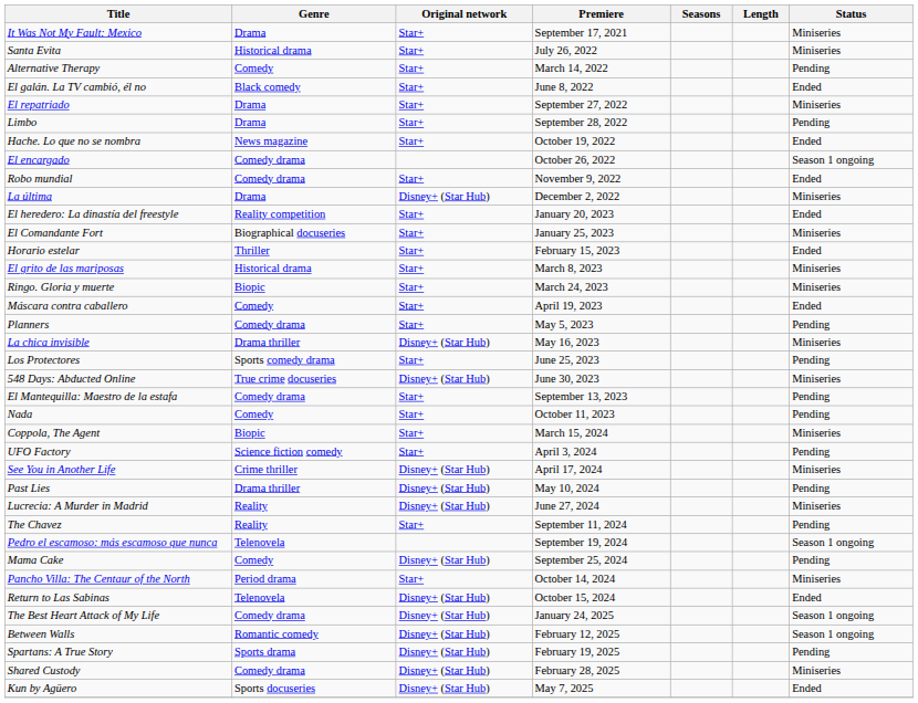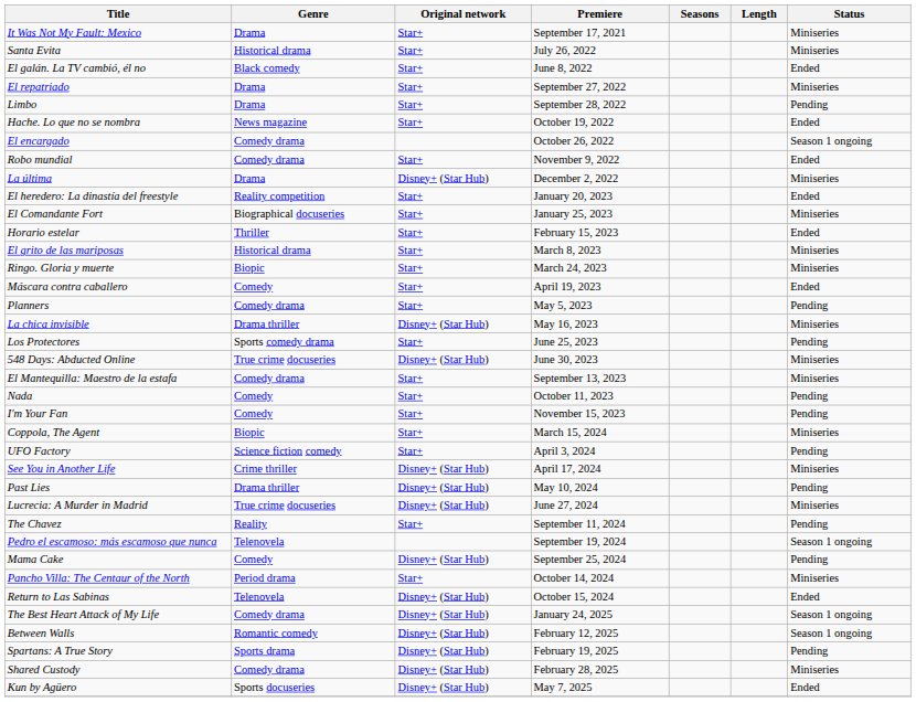 <table class="wikitable sortable" style="width:100%;">
 <tr>
 <th scope="col" style="width:25%;">Title</th>
 <th>Genre</th>
 <th>Original network</th>
 <th>Premiere</th>
 <th>Seasons</th>
 <th>Length</th>
 <th>Status</th>
 </tr>
 <tr>
 <td><em><a href='#'>It Was Not My Fault: Mexico</a></em></td>
 <td><a href='#'>Drama</a></td>
 <td><a href='#'>Star+</a></td>
 <td>September 17, 2021</td>
 <td></td>
 <td></td>
 <td>Miniseries</td>
 </tr>
 <tr>
 <td><em>Santa Evita</em></td>
 <td><a href='#'>Historical drama</a></td>
 <td><a href='#'>Star+</a></td>
 <td>July 26, 2022</td>
 <td></td>
 <td></td>
 <td>Miniseries</td>
-</tr>
-<tr>
-<td><em>Alternative Therapy</em></td>
-<td><a href='#'>Comedy</a></td>
-<td><a href='#'>Star+</a></td>
-<td>March 14, 2022</td>
-<td></td>
-<td></td>
-<td>Pending</td>
 </tr>
 <tr>
 <td><em>El galán. La TV cambió, él no</em></td>
 <td><a href='#'>Black comedy</a></td>
 <td><a href='#'>Star+</a></td>
 <td>June 8, 2022</td>
 <td></td>
 <td></td>
 <td>Ended</td>
 </tr>
 <tr>
 <td><em><a href='#'>El repatriado</a></em></td>
 <td><a href='#'>Drama</a></td>
 <td><a href='#'>Star+</a></td>
 <td>September 27, 2022</td>
 <td></td>
 <td></td>
 <td>Miniseries</td>
 </tr>
 <tr>
 <td><em>Limbo</em></td>
 <td><a href='#'>Drama</a></td>
 <td><a href='#'>Star+</a></td>
 <td>September 28, 2022</td>
 <td></td>
 <td></td>
 <td>Pending</td>
 </tr>
 <tr>
 <td><em>Hache. Lo que no se nombra</em></td>
 <td><a href='#'>News magazine</a></td>
 <td><a href='#'>Star+</a></td>
 <td>October 19, 2022</td>
 <td></td>
 <td></td>
 <td>Ended</td>
 </tr>
 <tr>
 <td><em><a href='#'>El encargado</a></em></td>
 <td><a href='#'>Comedy drama</a></td>
 <td></td>
 <td>October 26, 2022</td>
 <td></td>
 <td></td>
 <td>Season 1 ongoing</td>
 </tr>
 <tr>
 <td><em>Robo mundial</em></td>
 <td><a href='#'>Comedy drama</a></td>
 <td><a href='#'>Star+</a></td>
 <td>November 9, 2022</td>
 <td></td>
 <td></td>
 <td>Ended</td>
 </tr>
 <tr>
 <td><em><a href='#'>La última</a></em></td>
 <td><a href='#'>Drama</a></td>
 <td><a href='#'>Disney+</a> (<a href='#'>Star Hub</a>)</td>
 <td>December 2, 2022</td>
 <td></td>
 <td></td>
 <td>Miniseries</td>
 </tr>
 <tr>
 <td><em>El heredero: La dinastía del freestyle</em></td>
 <td><a href='#'>Reality competition</a></td>
 <td><a href='#'>Star+</a></td>
 <td>January 20, 2023</td>
 <td></td>
 <td></td>
 <td>Ended</td>
 </tr>
 <tr>
 <td><em>El Comandante Fort</em></td>
 <td>Biographical <a href='#'>docuseries</a></td>
 <td><a href='#'>Star+</a></td>
 <td>January 25, 2023</td>
 <td></td>
 <td></td>
 <td>Miniseries</td>
 </tr>
 <tr>
 <td><em>Horario estelar</em></td>
 <td><a href='#'>Thriller</a></td>
 <td><a href='#'>Star+</a></td>
 <td>February 15, 2023</td>
 <td></td>
 <td></td>
 <td>Ended</td>
 </tr>
 <tr>
 <td><em><a href='#'>El grito de las mariposas</a></em></td>
 <td><a href='#'>Historical drama</a></td>
 <td><a href='#'>Star+</a></td>
 <td>March 8, 2023</td>
 <td></td>
 <td></td>
 <td>Miniseries</td>
 </tr>
 <tr>
 <td><em>Ringo. Gloria y muerte</em></td>
 <td><a href='#'>Biopic</a></td>
 <td><a href='#'>Star+</a></td>
 <td>March 24, 2023</td>
 <td></td>
 <td></td>
 <td>Miniseries</td>
 </tr>
 <tr>
 <td><em>Máscara contra caballero</em></td>
 <td><a href='#'>Comedy</a></td>
 <td><a href='#'>Star+</a></td>
 <td>April 19, 2023</td>
 <td></td>
 <td></td>
 <td>Ended</td>
 </tr>
 <tr>
 <td><em>Planners</em></td>
 <td><a href='#'>Comedy drama</a></td>
 <td><a href='#'>Star+</a></td>
 <td>May 5, 2023</td>
 <td></td>
 <td></td>
 <td>Pending</td>
 </tr>
 <tr>
 <td><em><a href='#'>La chica invisible</a></em></td>
 <td><a href='#'>Drama thriller</a></td>
 <td><a href='#'>Disney+</a> (<a href='#'>Star Hub</a>)</td>
 <td>May 16, 2023</td>
 <td></td>
 <td></td>
 <td>Miniseries</td>
 </tr>
 <tr>
 <td><em>Los Protectores</em></td>
 <td>Sports <a href='#'>comedy drama</a></td>
 <td><a href='#'>Star+</a></td>
 <td>June 25, 2023</td>
 <td></td>
 <td></td>
 <td>Pending</td>
 </tr>
 <tr>
 <td><em>548 Days: Abducted Online</em></td>
 <td><a href='#'>True crime</a> <a href='#'>docuseries</a></td>
 <td><a href='#'>Disney+</a> (<a href='#'>Star Hub</a>)</td>
 <td>June 30, 2023</td>
 <td></td>
 <td></td>
 <td>Miniseries</td>
 </tr>
 <tr>
 <td><em>El Mantequilla: Maestro de la estafa</em></td>
 <td><a href='#'>Comedy drama</a></td>
 <td><a href='#'>Star+</a></td>
 <td>September 13, 2023</td>
 <td></td>
 <td></td>
-<td>Pending</td>
+<td>Miniseries</td>
 </tr>
 <tr>
 <td><em>Nada</em></td>
 <td><a href='#'>Comedy</a></td>
 <td><a href='#'>Star+</a></td>
 <td>October 11, 2023</td>
+<td></td>
+<td></td>
+<td>Pending</td>
+</tr>
+<tr>
+<td><em>I'm Your Fan</em></td>
+<td><a href='#'>Comedy</a></td>
+<td><a href='#'>Star+</a></td>
+<td>November 15, 2023</td>
 <td></td>
 <td></td>
 <td>Pending</td>
 </tr>
 <tr>
 <td><em>Coppola, The Agent</em></td>
 <td><a href='#'>Biopic</a></td>
 <td><a href='#'>Star+</a></td>
 <td>March 15, 2024</td>
 <td></td>
 <td></td>
 <td>Miniseries</td>
 </tr>
 <tr>
 <td><em>UFO Factory</em></td>
 <td><a href='#'>Science fiction</a> <a href='#'>comedy</a></td>
 <td><a href='#'>Star+</a></td>
 <td>April 3, 2024</td>
 <td></td>
 <td></td>
 <td>Pending</td>
 </tr>
 <tr>
 <td><em><a href='#'>See You in Another Life</a></em></td>
 <td><a href='#'>Crime thriller</a></td>
 <td><a href='#'>Disney+</a> (<a href='#'>Star Hub</a>)</td>
 <td>April 17, 2024</td>
 <td></td>
 <td></td>
 <td>Miniseries</td>
 </tr>
 <tr>
 <td><em>Past Lies</em></td>
 <td><a href='#'>Drama thriller</a></td>
 <td><a href='#'>Disney+</a> (<a href='#'>Star Hub</a>)</td>
 <td>May 10, 2024</td>
 <td></td>
 <td></td>
 <td>Pending</td>
 </tr>
 <tr>
 <td><em>Lucrecia: A Murder in Madrid</em></td>
-<td><a href='#'>Reality</a></td>
+<td><a href='#'>True crime</a> <a href='#'>docuseries</a></td>
 <td><a href='#'>Disney+</a> (<a href='#'>Star Hub</a>)</td>
 <td>June 27, 2024</td>
 <td></td>
 <td></td>
 <td>Miniseries</td>
 </tr>
 <tr>
 <td><em>The Chavez</em></td>
 <td><a href='#'>Reality</a></td>
 <td><a href='#'>Star+</a></td>
 <td>September 11, 2024</td>
 <td></td>
 <td></td>
 <td>Pending</td>
 </tr>
 <tr>
 <td><em><a href='#'>Pedro el escamoso: más escamoso que nunca</a></em></td>
 <td><a href='#'>Telenovela</a></td>
 <td></td>
 <td>September 19, 2024</td>
 <td></td>
 <td></td>
 <td>Season 1 ongoing</td>
 </tr>
 <tr>
 <td><em>Mama Cake</em></td>
 <td><a href='#'>Comedy</a></td>
 <td><a href='#'>Disney+</a> (<a href='#'>Star Hub</a>)</td>
 <td>September 25, 2024</td>
 <td></td>
 <td></td>
 <td>Pending</td>
 </tr>
 <tr>
 <td><em><a href='#'>Pancho Villa: The Centaur of the North</a></em></td>
 <td><a href='#'>Period drama</a></td>
 <td><a href='#'>Star+</a></td>
 <td>October 14, 2024</td>
 <td></td>
 <td></td>
 <td>Miniseries</td>
 </tr>
 <tr>
 <td><em>Return to Las Sabinas</em></td>
 <td><a href='#'>Telenovela</a></td>
 <td><a href='#'>Disney+</a> (<a href='#'>Star Hub</a>)</td>
 <td>October 15, 2024</td>
 <td></td>
 <td></td>
 <td>Ended</td>
 </tr>
 <tr>
 <td><em>The Best Heart Attack of My Life</em></td>
 <td><a href='#'>Comedy drama</a></td>
 <td><a href='#'>Disney+</a> (<a href='#'>Star Hub</a>)</td>
 <td>January 24, 2025</td>
 <td></td>
 <td></td>
 <td>Season 1 ongoing</td>
 </tr>
 <tr>
 <td><em>Between Walls</em></td>
 <td><a href='#'>Romantic comedy</a></td>
 <td><a href='#'>Disney+</a> (<a href='#'>Star Hub</a>)</td>
 <td>February 12, 2025</td>
 <td></td>
 <td></td>
 <td>Season 1 ongoing</td>
 </tr>
 <tr>
 <td><em>Spartans: A True Story</em></td>
 <td><a href='#'>Sports drama</a></td>
 <td><a href='#'>Disney+</a> (<a href='#'>Star Hub</a>)</td>
 <td>February 19, 2025</td>
 <td></td>
 <td></td>
 <td>Pending</td>
 </tr>
 <tr>
 <td><em>Shared Custody</em></td>
 <td><a href='#'>Comedy drama</a></td>
 <td><a href='#'>Disney+</a> (<a href='#'>Star Hub</a>)</td>
 <td>February 28, 2025</td>
 <td></td>
 <td></td>
 <td>Miniseries</td>
 </tr>
 <tr>
 <td><em>Kun by Agüero</em></td>
 <td>Sports <a href='#'>docuseries</a></td>
 <td><a href='#'>Disney+</a> (<a href='#'>Star Hub</a>)</td>
 <td>May 7, 2025</td>
 <td></td>
 <td></td>
 <td>Ended</td>
 </tr>
 <tr>
 </tr>
 </table>
